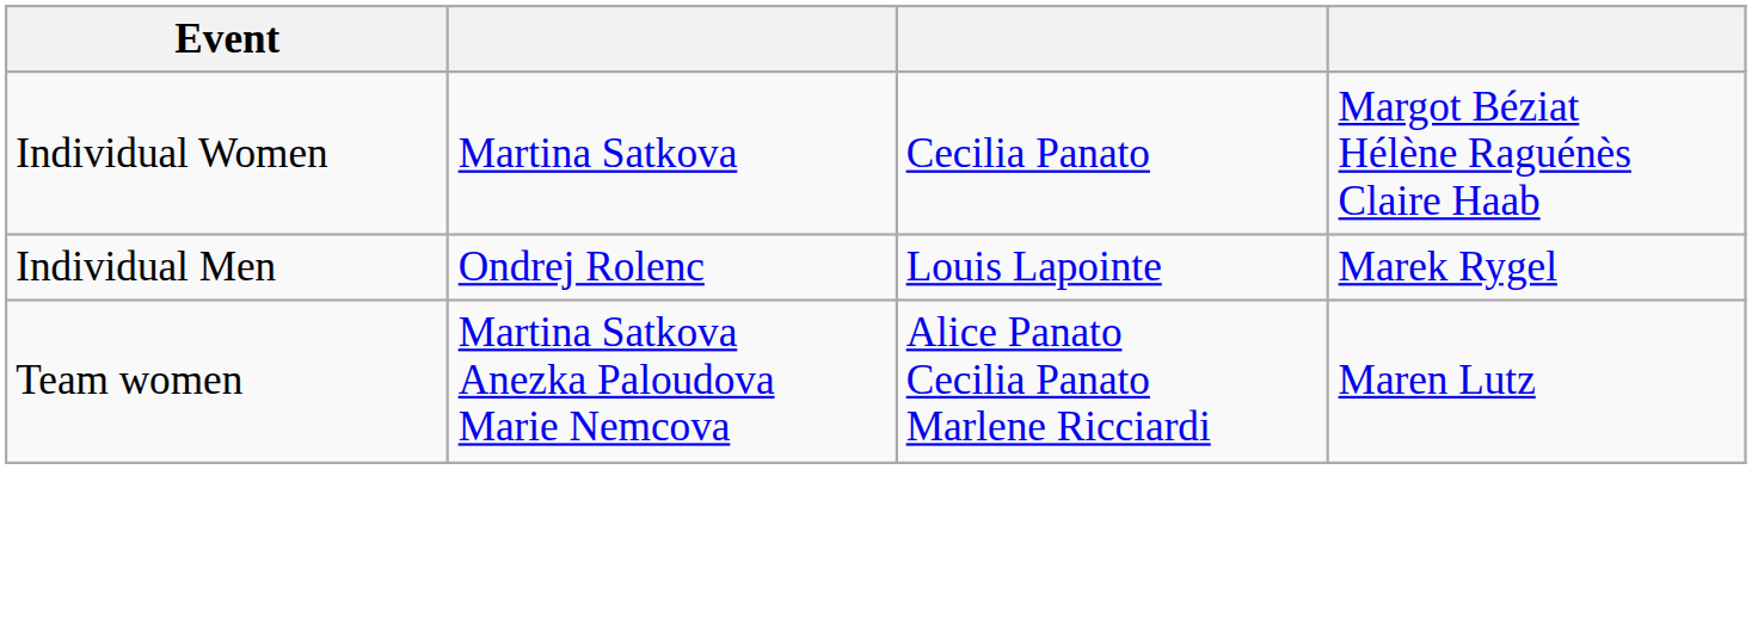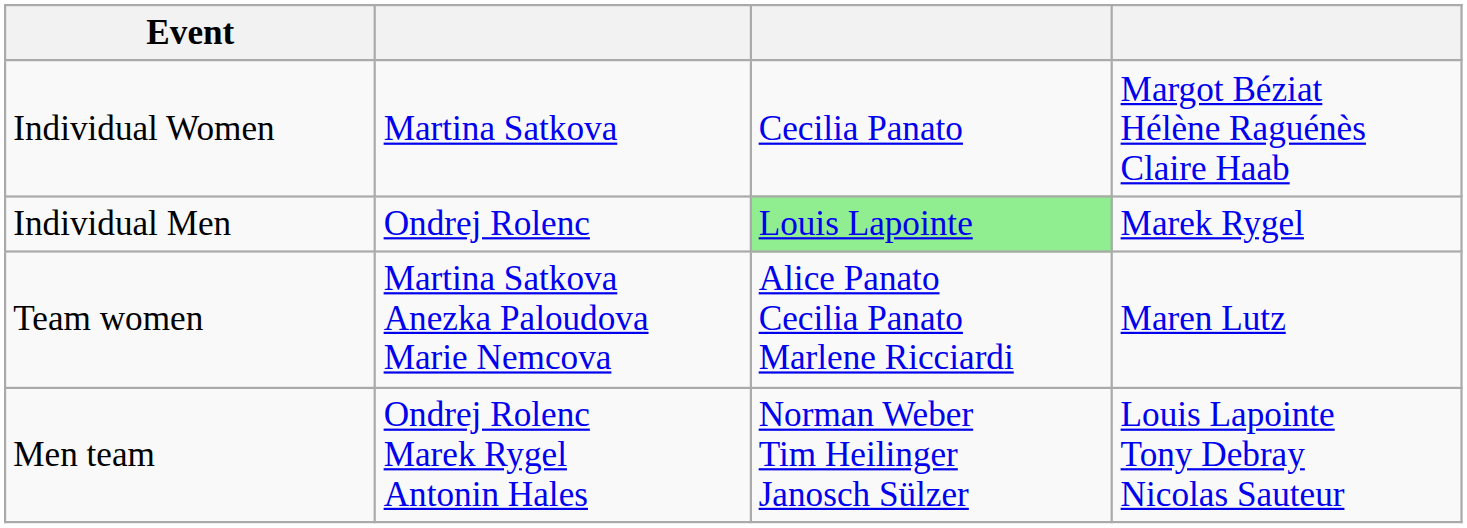 <table class="wikitable" width=75% style="font-size:100%; text-align:left;">
 <tr>
 <th>Event</th>
 <th></th>
 <th></th>
 <th></th>
 </tr>
 <tr>
 <td>Individual Women</td>
 <td><a href='#'>Martina Satkova</a><br></td>
 <td><a href='#'>Cecilia Panato</a><br></td>
 <td><a href='#'>Margot Béziat</a><br><a href='#'>Hélène Raguénès</a><br><a href='#'>Claire Haab</a><br></td>
 </tr>
 <tr>
 <td>Individual Men</td>
 <td><a href='#'>Ondrej Rolenc</a><br></td>
-<td><a href='#'>Louis Lapointe</a><br></td>
+<td style="background: lightgreen;"><a href='#'>Louis Lapointe</a><br></td>
 <td><a href='#'>Marek Rygel</a><br></td>
 </tr>
 <tr>
 <td>Team women</td>
 <td><a href='#'>Martina Satkova</a><br><a href='#'>Anezka Paloudova</a><br><a href='#'>Marie Nemcova</a><br></td>
 <td><a href='#'>Alice Panato</a><br><a href='#'>Cecilia Panato</a><br><a href='#'>Marlene Ricciardi</a><br></td>
 <td><a href='#'>Maren Lutz</a><br></td>
 </tr>
+<tr>
+<td>Men team</td>
+<td><a href='#'>Ondrej Rolenc</a><br><a href='#'>Marek Rygel</a><br><a href='#'>Antonin Hales</a><br></td>
+<td><a href='#'>Norman Weber</a><br><a href='#'>Tim Heilinger</a><br><a href='#'>Janosch Sülzer</a><br></td>
+<td><a href='#'>Louis Lapointe</a><br><a href='#'>Tony Debray</a><br><a href='#'>Nicolas Sauteur</a><br></td>
+</tr>
 </table>
